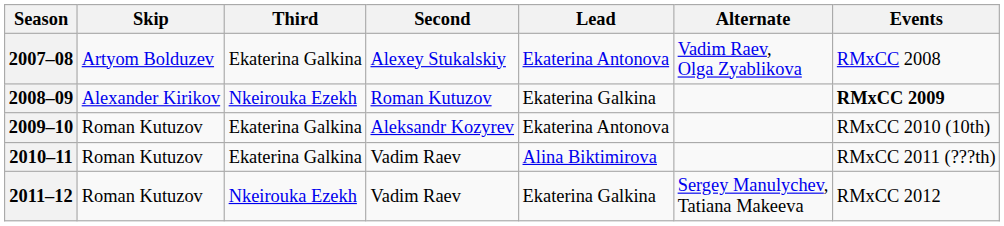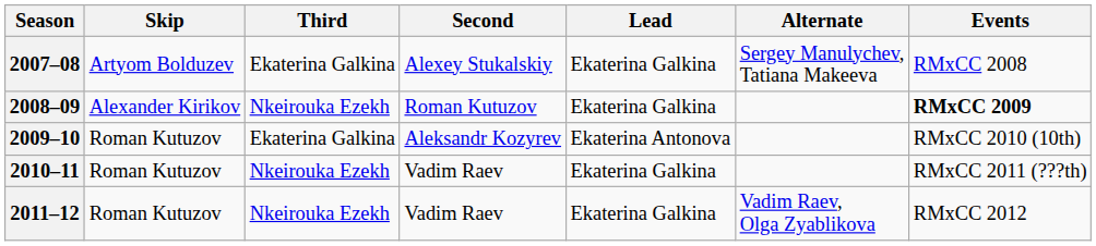 <table class="wikitable">
 <tr>
 <th scope="col">Season</th>
 <th scope="col">Skip</th>
 <th scope="col">Third</th>
 <th scope="col">Second</th>
 <th scope="col">Lead</th>
 <th scope="col">Alternate</th>
 <th scope="col">Events</th>
 </tr>
 <tr>
 <th scope="row">2007–08</th>
 <td><a href='#'>Artyom Bolduzev</a></td>
 <td>Ekaterina Galkina</td>
 <td><a href='#'>Alexey Stukalskiy</a></td>
-<td><a href='#'>Ekaterina Antonova</a></td>
-<td><a href='#'>Vadim Raev</a>,<br><a href='#'>Olga Zyablikova</a></td>
+<td>Ekaterina Galkina</td>
+<td><a href='#'>Sergey Manulychev</a>,<br>Tatiana Makeeva</td>
 <td><a href='#'>RMxCC</a> 2008 </td>
 </tr>
 <tr>
 <th scope="row">2008–09</th>
 <td><a href='#'>Alexander Kirikov</a></td>
 <td><a href='#'>Nkeirouka Ezekh</a></td>
 <td><a href='#'>Roman Kutuzov</a></td>
 <td>Ekaterina Galkina</td>
 <td></td>
 <td><strong>RMxCC 2009 </strong></td>
 </tr>
 <tr>
 <th scope="row">2009–10</th>
 <td>Roman Kutuzov</td>
 <td>Ekaterina Galkina</td>
 <td><a href='#'>Aleksandr Kozyrev</a></td>
 <td>Ekaterina Antonova</td>
 <td></td>
 <td>RMxCC 2010 (10th)</td>
 </tr>
 <tr>
 <th scope="row">2010–11</th>
 <td>Roman Kutuzov</td>
+<td><a href='#'>Nkeirouka Ezekh</a></td>
+<td>Vadim Raev</td>
 <td>Ekaterina Galkina</td>
-<td>Vadim Raev</td>
-<td><a href='#'>Alina Biktimirova</a></td>
 <td></td>
 <td>RMxCC 2011 (???th)</td>
 </tr>
 <tr>
 <th scope="row">2011–12</th>
 <td>Roman Kutuzov</td>
 <td><a href='#'>Nkeirouka Ezekh</a></td>
 <td>Vadim Raev</td>
 <td>Ekaterina Galkina</td>
-<td><a href='#'>Sergey Manulychev</a>,<br>Tatiana Makeeva</td>
+<td><a href='#'>Vadim Raev</a>,<br><a href='#'>Olga Zyablikova</a></td>
 <td>RMxCC 2012 </td>
 </tr>
 </table>
